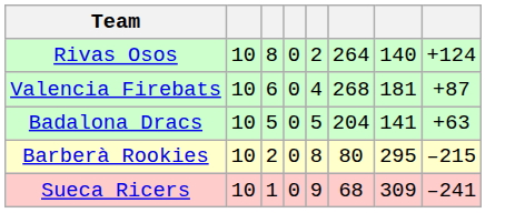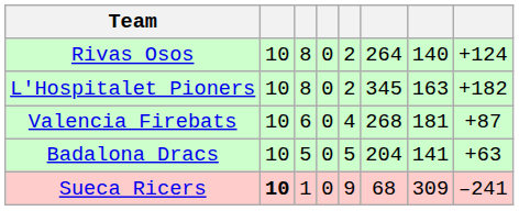 <table class="wikitable sortable" style="text-align: center;">
 <tr>
 <th>Team</th>
 <th></th>
 <th></th>
 <th></th>
 <th></th>
 <th></th>
 <th></th>
 <th></th>
 </tr>
 <tr ! style="background:#cfc;">
 <td><a href='#'>Rivas Osos</a></td>
 <td>10</td>
 <td>8</td>
 <td>0</td>
 <td>2</td>
 <td>264</td>
 <td>140</td>
 <td>+124</td>
 </tr>
 <tr ! style="background:#cfc;">
+<td><a href='#'>L'Hospitalet Pioners</a></td>
+<td>10</td>
+<td>8</td>
+<td>0</td>
+<td>2</td>
+<td>345</td>
+<td>163</td>
+<td>+182</td>
+</tr>
+<tr ! style="background:#cfc;">
 <td><a href='#'>Valencia Firebats</a></td>
 <td>10</td>
 <td>6</td>
 <td>0</td>
 <td>4</td>
 <td>268</td>
 <td>181</td>
 <td>+87</td>
 </tr>
 <tr ! style="background:#cfc;">
 <td><a href='#'>Badalona Dracs</a></td>
 <td>10</td>
 <td>5</td>
 <td>0</td>
 <td>5</td>
 <td>204</td>
 <td>141</td>
 <td>+63</td>
 </tr>
-<tr ! style="background:#ffffcc">
-<td><a href='#'>Barberà Rookies</a></td>
-<td>10</td>
-<td>2</td>
-<td>0</td>
-<td>8</td>
-<td>80</td>
-<td>295</td>
-<td>–215</td>
-</tr>
 <tr ! style="background:#FFCCCC">
 <td><a href='#'>Sueca Ricers</a></td>
-<td>10</td>
+<td><strong>10</strong></td>
 <td>1</td>
 <td>0</td>
 <td>9</td>
 <td>68</td>
 <td>309</td>
 <td>–241</td>
 </tr>
 </table>
